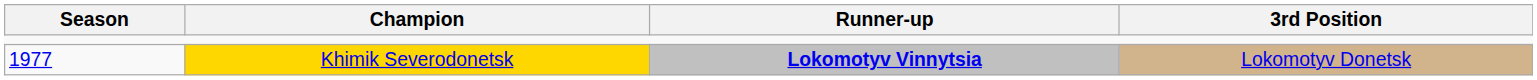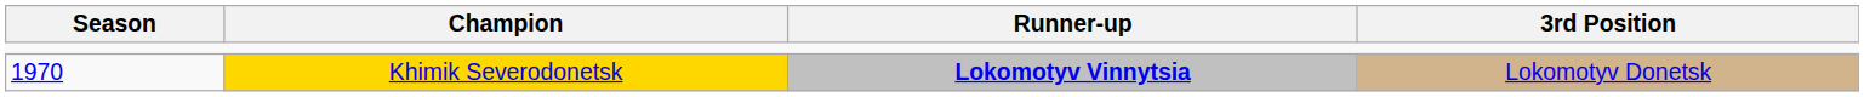 <table class="wikitable" width=100% align=center style="border:2px black;">
 <tr>
 <th>Season</th>
 <th>Champion</th>
 <th>Runner-up</th>
 <th>3rd Position</th>
 </tr>
 <tr>
 <td colspan=5 style="border:1px black;"></td>
 </tr>
 <tr>
-<td><a href='#'>1977</a></td>
+<td><a href='#'>1970</a></td>
 <td align=center bgcolor=gold><a href='#'>Khimik Severodonetsk</a></td>
 <td align=center bgcolor=silver><strong><a href='#'>Lokomotyv Vinnytsia</a></strong></td>
 <td align=center bgcolor=tan><a href='#'>Lokomotyv Donetsk</a></td>
 </tr>
 </table>
